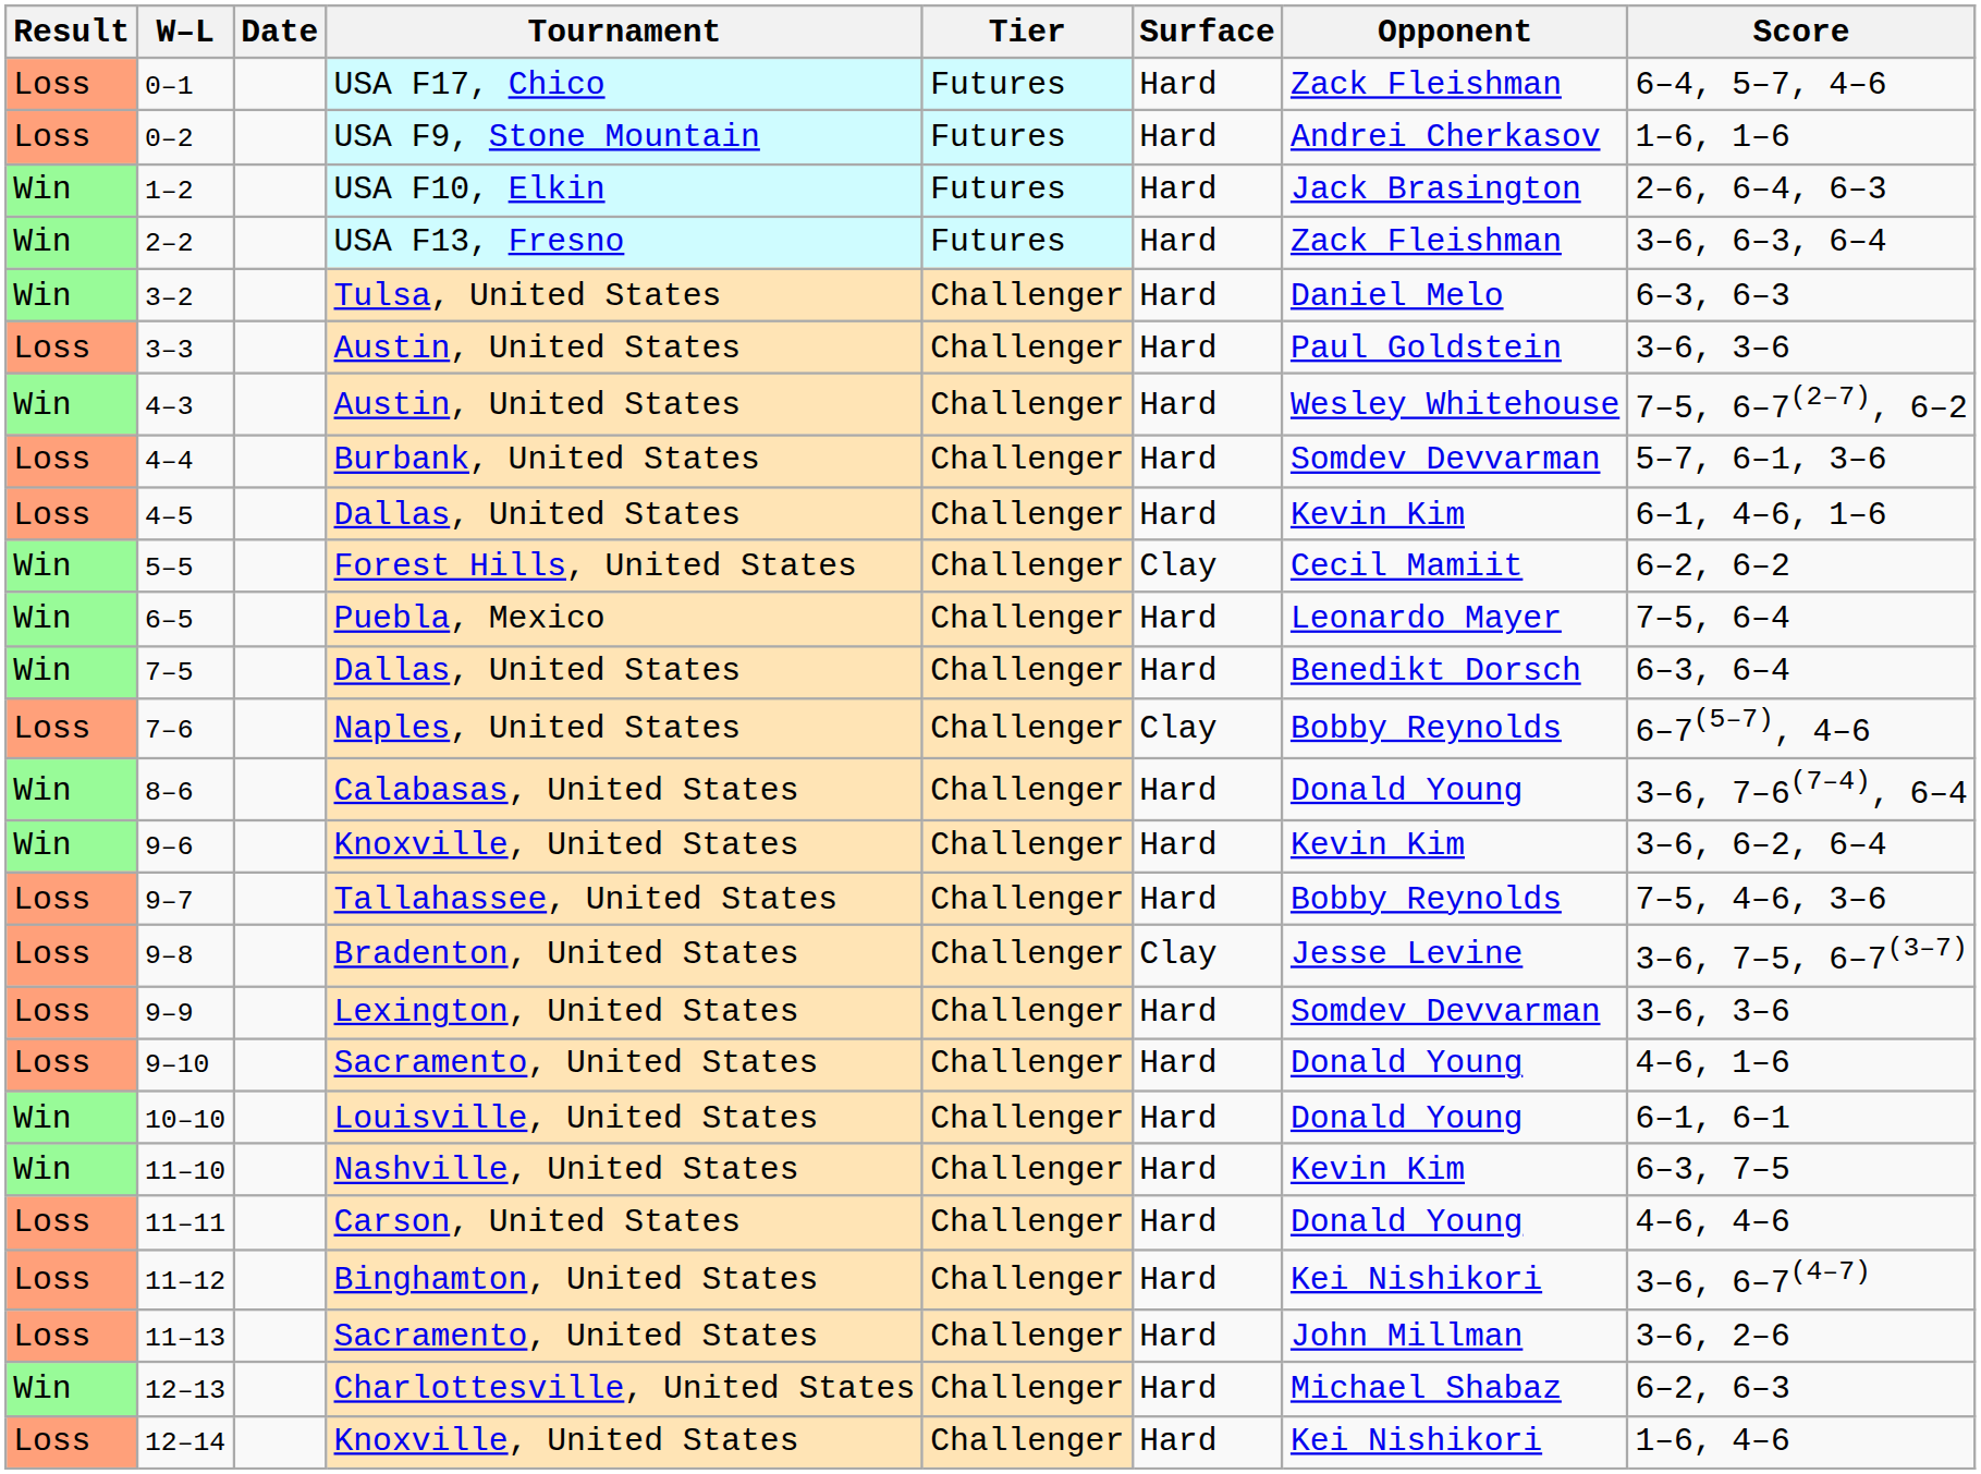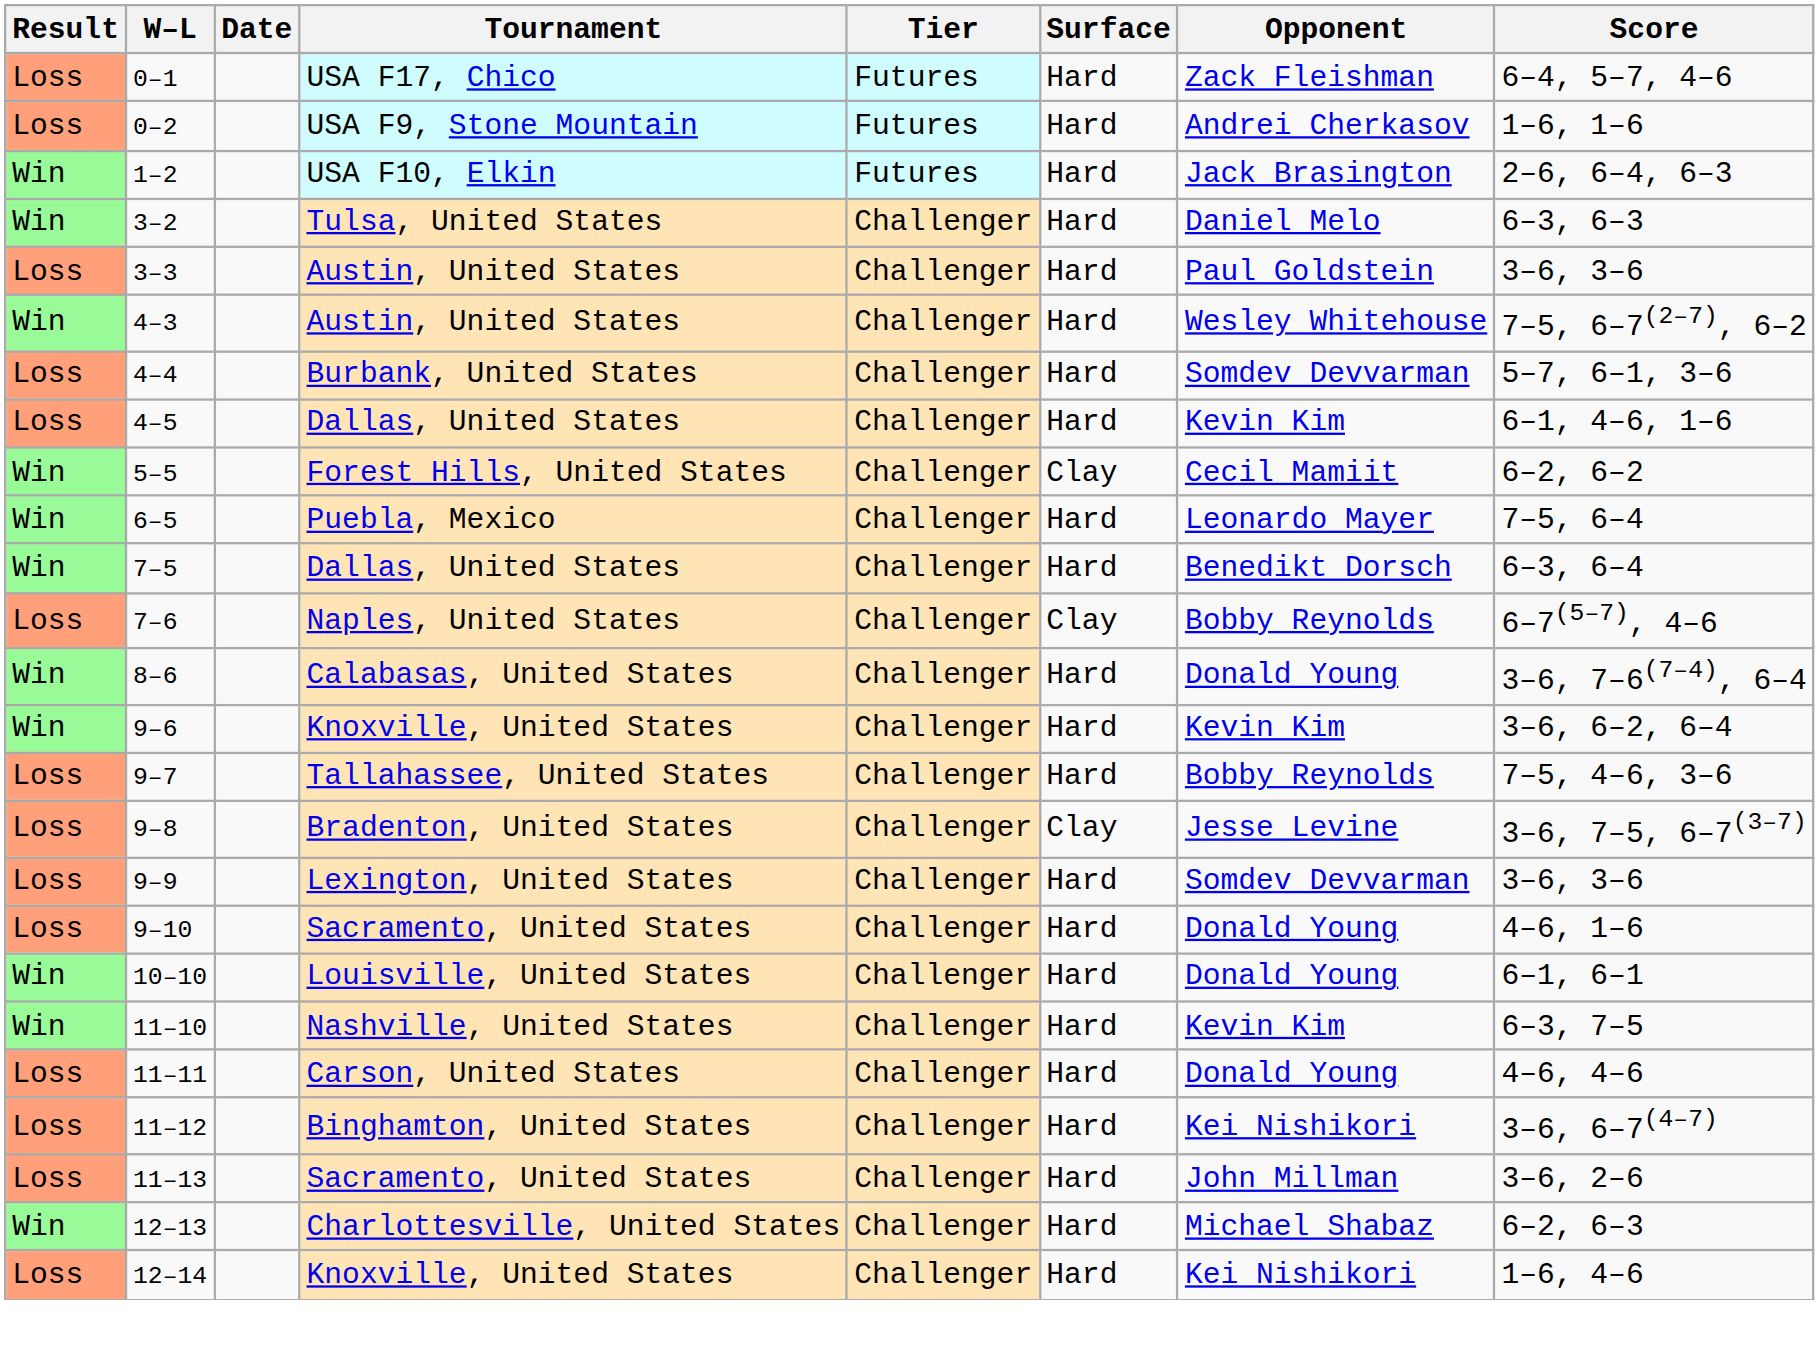 <table class="sortable wikitable">
 <tr>
 <th>Result</th>
 <th class=unsortable>W–L</th>
 <th>Date</th>
 <th>Tournament</th>
 <th>Tier</th>
 <th>Surface</th>
 <th>Opponent</th>
 <th class=unsortable>Score</th>
 </tr>
 <tr>
 <td bgcolor=FFA07A>Loss</td>
 <td><small>0–1</small></td>
 <td></td>
 <td style=background:#cffcff>USA F17, <a href='#'>Chico</a></td>
 <td style=background:#cffcff>Futures</td>
 <td>Hard</td>
 <td> <a href='#'>Zack Fleishman</a></td>
 <td>6–4, 5–7, 4–6</td>
 </tr>
 <tr>
 <td bgcolor=FFA07A>Loss</td>
 <td><small>0–2</small></td>
 <td></td>
 <td style=background:#cffcff>USA F9, <a href='#'>Stone Mountain</a></td>
 <td style=background:#cffcff>Futures</td>
 <td>Hard</td>
 <td> <a href='#'>Andrei Cherkasov</a></td>
 <td>1–6, 1–6</td>
 </tr>
 <tr>
 <td style="background:#98fb98;">Win</td>
 <td><small>1–2</small></td>
 <td></td>
 <td style=background:#cffcff>USA F10, <a href='#'>Elkin</a></td>
 <td style=background:#cffcff>Futures</td>
 <td>Hard</td>
 <td> <a href='#'>Jack Brasington</a></td>
 <td>2–6, 6–4, 6–3</td>
-</tr>
-<tr>
-<td style="background:#98fb98;">Win</td>
-<td><small>2–2</small></td>
-<td></td>
-<td style=background:#cffcff>USA F13, <a href='#'>Fresno</a></td>
-<td style=background:#cffcff>Futures</td>
-<td>Hard</td>
-<td> <a href='#'>Zack Fleishman</a></td>
-<td>3–6, 6–3, 6–4</td>
 </tr>
 <tr>
 <td style="background:#98fb98;">Win</td>
 <td><small>3–2</small></td>
 <td></td>
 <td style=background:moccasin><a href='#'>Tulsa</a>, United States</td>
 <td style=background:moccasin>Challenger</td>
 <td>Hard</td>
 <td> <a href='#'>Daniel Melo</a></td>
 <td>6–3, 6–3</td>
 </tr>
 <tr>
 <td bgcolor=FFA07A>Loss</td>
 <td><small>3–3</small></td>
 <td></td>
 <td style=background:moccasin><a href='#'>Austin</a>, United States</td>
 <td style=background:moccasin>Challenger</td>
 <td>Hard</td>
 <td> <a href='#'>Paul Goldstein</a></td>
 <td>3–6, 3–6</td>
 </tr>
 <tr>
 <td style="background:#98fb98;">Win</td>
 <td><small>4–3</small></td>
 <td></td>
 <td style=background:moccasin><a href='#'>Austin</a>, United States</td>
 <td style=background:moccasin>Challenger</td>
 <td>Hard</td>
 <td> <a href='#'>Wesley Whitehouse</a></td>
 <td>7–5, 6–7<sup>(2–7)</sup>, 6–2</td>
 </tr>
 <tr>
 <td bgcolor=FFA07A>Loss</td>
 <td><small>4–4</small></td>
 <td></td>
 <td style=background:moccasin><a href='#'>Burbank</a>, United States</td>
 <td style=background:moccasin>Challenger</td>
 <td>Hard</td>
 <td> <a href='#'>Somdev Devvarman</a></td>
 <td>5–7, 6–1, 3–6</td>
 </tr>
 <tr>
 <td bgcolor=FFA07A>Loss</td>
 <td><small>4–5</small></td>
 <td></td>
 <td style=background:moccasin><a href='#'>Dallas</a>, United States</td>
 <td style=background:moccasin>Challenger</td>
 <td>Hard</td>
 <td> <a href='#'>Kevin Kim</a></td>
 <td>6–1, 4–6, 1–6</td>
 </tr>
 <tr>
 <td style="background:#98fb98;">Win</td>
 <td><small>5–5</small></td>
 <td></td>
 <td style=background:moccasin><a href='#'>Forest Hills</a>, United States</td>
 <td style=background:moccasin>Challenger</td>
 <td>Clay</td>
 <td> <a href='#'>Cecil Mamiit</a></td>
 <td>6–2, 6–2</td>
 </tr>
 <tr>
 <td style="background:#98fb98;">Win</td>
 <td><small>6–5</small></td>
 <td></td>
 <td style=background:moccasin><a href='#'>Puebla</a>, Mexico</td>
 <td style=background:moccasin>Challenger</td>
 <td>Hard</td>
 <td> <a href='#'>Leonardo Mayer</a></td>
 <td>7–5, 6–4</td>
 </tr>
 <tr>
 <td style="background:#98fb98;">Win</td>
 <td><small>7–5</small></td>
 <td></td>
 <td style=background:moccasin><a href='#'>Dallas</a>, United States</td>
 <td style=background:moccasin>Challenger</td>
 <td>Hard</td>
 <td> <a href='#'>Benedikt Dorsch</a></td>
 <td>6–3, 6–4</td>
 </tr>
 <tr>
 <td bgcolor=FFA07A>Loss</td>
 <td><small>7–6</small></td>
 <td></td>
 <td style=background:moccasin><a href='#'>Naples</a>, United States</td>
 <td style=background:moccasin>Challenger</td>
 <td>Clay</td>
 <td> <a href='#'>Bobby Reynolds</a></td>
 <td>6–7<sup>(5–7)</sup>, 4–6</td>
 </tr>
 <tr>
 <td style="background:#98fb98;">Win</td>
 <td><small>8–6</small></td>
 <td></td>
 <td style=background:moccasin><a href='#'>Calabasas</a>, United States</td>
 <td style=background:moccasin>Challenger</td>
 <td>Hard</td>
 <td> <a href='#'>Donald Young</a></td>
 <td>3–6, 7–6<sup>(7–4)</sup>, 6–4</td>
 </tr>
 <tr>
 <td style="background:#98fb98;">Win</td>
 <td><small>9–6</small></td>
 <td></td>
 <td style=background:moccasin><a href='#'>Knoxville</a>, United States</td>
 <td style=background:moccasin>Challenger</td>
 <td>Hard</td>
 <td> <a href='#'>Kevin Kim</a></td>
 <td>3–6, 6–2, 6–4</td>
 </tr>
 <tr>
 <td bgcolor=FFA07A>Loss</td>
 <td><small>9–7</small></td>
 <td></td>
 <td style=background:moccasin><a href='#'>Tallahassee</a>, United States</td>
 <td style=background:moccasin>Challenger</td>
 <td>Hard</td>
 <td> <a href='#'>Bobby Reynolds</a></td>
 <td>7–5, 4–6, 3–6</td>
 </tr>
 <tr>
 <td bgcolor=FFA07A>Loss</td>
 <td><small>9–8</small></td>
 <td></td>
 <td style=background:moccasin><a href='#'>Bradenton</a>, United States</td>
 <td style=background:moccasin>Challenger</td>
 <td>Clay</td>
 <td> <a href='#'>Jesse Levine</a></td>
 <td>3–6, 7–5, 6–7<sup>(3–7)</sup></td>
 </tr>
 <tr>
 <td bgcolor=FFA07A>Loss</td>
 <td><small>9–9</small></td>
 <td></td>
 <td style=background:moccasin><a href='#'>Lexington</a>, United States</td>
 <td style=background:moccasin>Challenger</td>
 <td>Hard</td>
 <td> <a href='#'>Somdev Devvarman</a></td>
 <td>3–6, 3–6</td>
 </tr>
 <tr>
 <td bgcolor=FFA07A>Loss</td>
 <td><small>9–10</small></td>
 <td></td>
 <td style=background:moccasin><a href='#'>Sacramento</a>, United States</td>
 <td style=background:moccasin>Challenger</td>
 <td>Hard</td>
 <td> <a href='#'>Donald Young</a></td>
 <td>4–6, 1–6</td>
 </tr>
 <tr>
 <td style="background:#98fb98;">Win</td>
 <td><small>10–10</small></td>
 <td></td>
 <td style=background:moccasin><a href='#'>Louisville</a>, United States</td>
 <td style=background:moccasin>Challenger</td>
 <td>Hard</td>
 <td> <a href='#'>Donald Young</a></td>
 <td>6–1, 6–1</td>
 </tr>
 <tr>
 <td style="background:#98fb98;">Win</td>
 <td><small>11–10</small></td>
 <td></td>
 <td style=background:moccasin><a href='#'>Nashville</a>, United States</td>
 <td style=background:moccasin>Challenger</td>
 <td>Hard</td>
 <td> <a href='#'>Kevin Kim</a></td>
 <td>6–3, 7–5</td>
 </tr>
 <tr>
 <td bgcolor=FFA07A>Loss</td>
 <td><small>11–11</small></td>
 <td></td>
 <td style=background:moccasin><a href='#'>Carson</a>, United States</td>
 <td style=background:moccasin>Challenger</td>
 <td>Hard</td>
 <td> <a href='#'>Donald Young</a></td>
 <td>4–6, 4–6</td>
 </tr>
 <tr>
 <td bgcolor=FFA07A>Loss</td>
 <td><small>11–12</small></td>
 <td></td>
 <td style=background:moccasin><a href='#'>Binghamton</a>, United States</td>
 <td style=background:moccasin>Challenger</td>
 <td>Hard</td>
 <td> <a href='#'>Kei Nishikori</a></td>
 <td>3–6, 6–7<sup>(4–7)</sup></td>
 </tr>
 <tr>
 <td bgcolor=FFA07A>Loss</td>
 <td><small>11–13</small></td>
 <td></td>
 <td style=background:moccasin><a href='#'>Sacramento</a>, United States</td>
 <td style=background:moccasin>Challenger</td>
 <td>Hard</td>
 <td> <a href='#'>John Millman</a></td>
 <td>3–6, 2–6</td>
 </tr>
 <tr>
 <td style="background:#98fb98;">Win</td>
 <td><small>12–13</small></td>
 <td></td>
 <td style=background:moccasin><a href='#'>Charlottesville</a>, United States</td>
 <td style=background:moccasin>Challenger</td>
 <td>Hard</td>
 <td> <a href='#'>Michael Shabaz</a></td>
 <td>6–2, 6–3</td>
 </tr>
 <tr>
 <td bgcolor=FFA07A>Loss</td>
 <td><small>12–14</small></td>
 <td></td>
 <td style=background:moccasin><a href='#'>Knoxville</a>, United States</td>
 <td style=background:moccasin>Challenger</td>
 <td>Hard</td>
 <td> <a href='#'>Kei Nishikori</a></td>
 <td>1–6, 4–6</td>
 </tr>
 </table>
